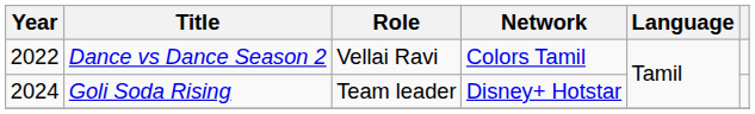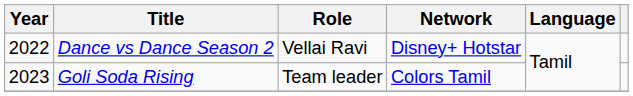 <table class="wikitable sortable">
 <tr>
 <th scope="col">Year</th>
 <th scope="col">Title</th>
 <th scope="col">Role</th>
 <th scope="col">Network</th>
 <th scope="col">Language</th>
 <th class="unsortable" scope="col"></th>
 </tr>
 <tr>
 <td>2022</td>
 <td><em><a href='#'>Dance vs Dance Season 2</a></em></td>
 <td>Vellai Ravi</td>
-<td><a href='#'>Colors Tamil</a></td>
+<td><a href='#'>Disney+ Hotstar</a></td>
 <td rowspan="2">Tamil</td>
 <td></td>
 </tr>
 <tr>
-<td>2024</td>
+<td>2023</td>
 <td><em><a href='#'>Goli Soda Rising</a></em></td>
 <td>Team leader</td>
-<td><a href='#'>Disney+ Hotstar</a></td>
+<td><a href='#'>Colors Tamil</a></td>
 <td></td>
 </tr>
 <tr>
 </tr>
 </table>
